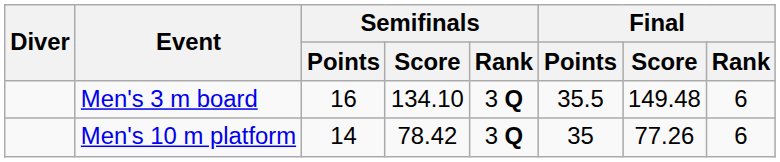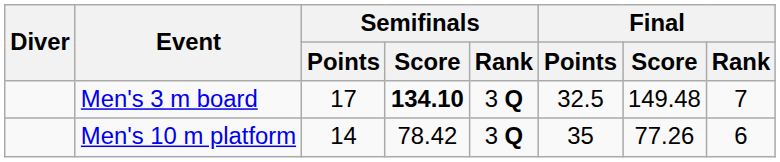 <table class="wikitable sortable" style="text-align:center">
 <tr>
 <th rowspan=2>Diver</th>
 <th rowspan=2>Event</th>
 <th colspan=3>Semifinals</th>
 <th colspan=3>Final</th>
 </tr>
 <tr>
 <th>Points</th>
 <th>Score</th>
 <th>Rank</th>
 <th>Points</th>
 <th>Score</th>
 <th>Rank</th>
 </tr>
 <tr>
 <td align=left></td>
 <td align=left><a href='#'>Men's 3 m board</a></td>
-<td>16</td>
-<td>134.10</td>
+<td>17</td>
+<td><strong>134.10</strong></td>
 <td>3 <strong>Q</strong></td>
-<td>35.5</td>
+<td>32.5</td>
 <td>149.48</td>
-<td>6</td>
+<td>7</td>
 </tr>
 <tr>
 <td align=left></td>
 <td align=left><a href='#'>Men's 10 m platform</a></td>
 <td>14</td>
 <td>78.42</td>
 <td>3 <strong>Q</strong></td>
 <td>35</td>
 <td>77.26</td>
 <td>6</td>
 </tr>
 </table>
